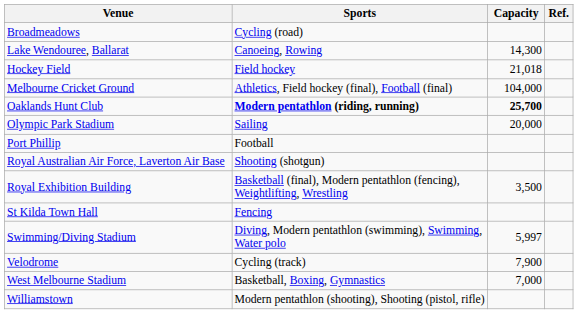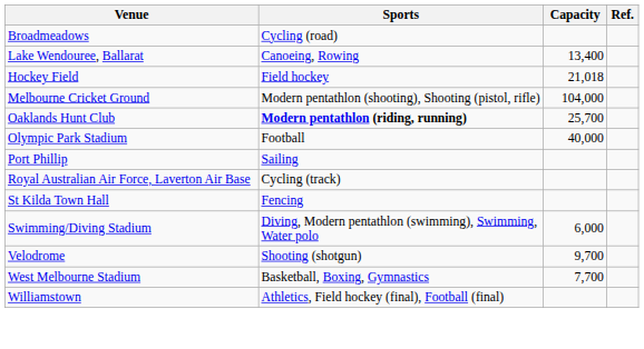 <table class="wikitable sortable" width=780px>
 <tr>
 <th width=40%>Venue</th>
 <th class="unsortable" width=45%>Sports</th>
 <th width=10%>Capacity</th>
 <th class="unsortable">Ref.</th>
 </tr>
 <tr>
 <td><a href='#'>Broadmeadows</a></td>
 <td><a href='#'>Cycling</a> (road)</td>
 <td align="right"></td>
 <td align=center></td>
 </tr>
 <tr>
 <td><a href='#'>Lake Wendouree</a>, <a href='#'>Ballarat</a></td>
 <td><a href='#'>Canoeing</a>, <a href='#'>Rowing</a></td>
-<td align="right">14,300</td>
+<td align="right">13,400</td>
 <td align=center></td>
 </tr>
 <tr>
 <td><a href='#'>Hockey Field</a></td>
 <td><a href='#'>Field hockey</a></td>
 <td align="right">21,018</td>
 <td align=center></td>
 </tr>
 <tr>
 <td><a href='#'>Melbourne Cricket Ground</a></td>
-<td><a href='#'>Athletics</a>, Field hockey (final), <a href='#'>Football</a> (final)</td>
+<td>Modern pentathlon (shooting), Shooting (pistol, rifle)</td>
 <td align="right">104,000</td>
 <td align=center></td>
 </tr>
 <tr>
 <td><a href='#'>Oaklands Hunt Club</a></td>
 <td><strong><a href='#'>Modern pentathlon</a> (riding, running)</strong></td>
-<td align="right"><strong>25,700</strong></td>
+<td align="right">25,700</td>
 <td align=center></td>
 </tr>
 <tr>
 <td><a href='#'>Olympic Park Stadium</a></td>
-<td><a href='#'>Sailing</a></td>
-<td align="right">20,000</td>
+<td>Football</td>
+<td align="right">40,000</td>
 <td align=center></td>
 </tr>
 <tr>
 <td><a href='#'>Port Phillip</a></td>
-<td>Football</td>
+<td><a href='#'>Sailing</a></td>
 <td align="right"></td>
 <td align=center></td>
 </tr>
 <tr>
 <td><a href='#'>Royal Australian Air Force, Laverton Air Base</a></td>
-<td><a href='#'>Shooting</a> (shotgun)</td>
+<td>Cycling (track)</td>
 <td align="right"></td>
-<td align=center></td>
-</tr>
-<tr>
-<td><a href='#'>Royal Exhibition Building</a></td>
-<td><a href='#'>Basketball</a> (final), Modern pentathlon (fencing), <a href='#'>Weightlifting</a>, <a href='#'>Wrestling</a></td>
-<td align="right">3,500</td>
 <td align=center></td>
 </tr>
 <tr>
 <td><a href='#'>St Kilda Town Hall</a></td>
 <td><a href='#'>Fencing</a></td>
 <td align="right"></td>
 <td align=center></td>
 </tr>
 <tr>
 <td><a href='#'>Swimming/Diving Stadium</a></td>
 <td><a href='#'>Diving</a>, Modern pentathlon (swimming), <a href='#'>Swimming</a>, <a href='#'>Water polo</a></td>
-<td align="right">5,997</td>
+<td align="right">6,000</td>
 <td align=center></td>
 </tr>
 <tr>
 <td><a href='#'>Velodrome</a></td>
-<td>Cycling (track)</td>
-<td align="right">7,900</td>
+<td><a href='#'>Shooting</a> (shotgun)</td>
+<td align="right">9,700</td>
 <td align=center></td>
 </tr>
 <tr>
 <td><a href='#'>West Melbourne Stadium</a></td>
 <td>Basketball, <a href='#'>Boxing</a>, <a href='#'>Gymnastics</a></td>
-<td align="right">7,000</td>
+<td align="right">7,700</td>
 <td align=center></td>
 </tr>
 <tr>
 <td><a href='#'>Williamstown</a></td>
-<td>Modern pentathlon (shooting), Shooting (pistol, rifle)</td>
+<td><a href='#'>Athletics</a>, Field hockey (final), <a href='#'>Football</a> (final)</td>
 <td align="right"></td>
 <td align=center></td>
 </tr>
 </table>
